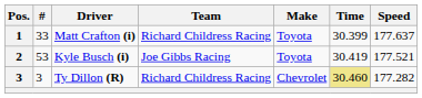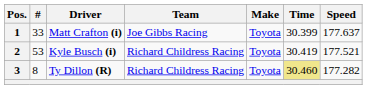 <table class="wikitable" style="font-size:95%">
 <tr>
 <th>Pos.</th>
 <th>#</th>
 <th>Driver</th>
 <th>Team</th>
 <th>Make</th>
 <th>Time</th>
 <th>Speed</th>
 </tr>
 <tr>
 <th>1</th>
 <td>33</td>
 <td><a href='#'>Matt Crafton</a> <strong>(i)</strong></td>
-<td><a href='#'>Richard Childress Racing</a></td>
+<td><a href='#'>Joe Gibbs Racing</a></td>
 <td><a href='#'>Toyota</a></td>
 <td>30.399</td>
 <td>177.637</td>
 </tr>
 <tr>
 <th>2</th>
 <td>53</td>
 <td><a href='#'>Kyle Busch</a> <strong>(i)</strong></td>
-<td><a href='#'>Joe Gibbs Racing</a></td>
+<td><a href='#'>Richard Childress Racing</a></td>
 <td><a href='#'>Toyota</a></td>
 <td>30.419</td>
 <td>177.521</td>
 </tr>
 <tr>
 <th>3</th>
-<td>3</td>
+<td>8</td>
 <td><a href='#'>Ty Dillon</a> <strong>(R)</strong></td>
 <td><a href='#'>Richard Childress Racing</a></td>
-<td><a href='#'>Chevrolet</a></td>
+<td><a href='#'>Toyota</a></td>
 <td style="background: khaki;">30.460</td>
 <td>177.282</td>
 </tr>
 <tr>
 <th colspan="7"></th>
 </tr>
 </table>
